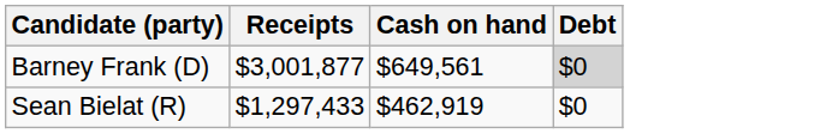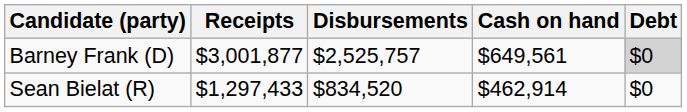 <table class="wikitable sortable">
 <tr>
 <th>Candidate (party)</th>
 <th>Receipts</th>
+<th>Disbursements</th>
 <th>Cash on hand</th>
 <th>Debt</th>
 </tr>
 <tr>
 <td>Barney Frank (D)</td>
 <td>$3,001,877</td>
+<td>$2,525,757</td>
 <td>$649,561</td>
 <td style="background: lightgrey;">$0</td>
 </tr>
 <tr>
 <td>Sean Bielat (R)</td>
 <td>$1,297,433</td>
-<td>$462,919</td>
+<td>$834,520</td>
+<td>$462,914</td>
 <td>$0</td>
 </tr>
 </table>
